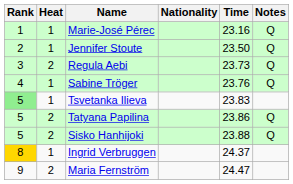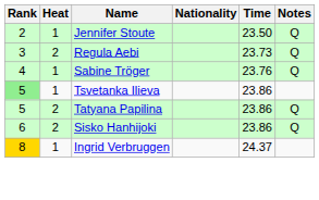 <table class="wikitable sortable" style="text-align:center">
 <tr>
 <th>Rank</th>
 <th>Heat</th>
 <th>Name</th>
 <th>Nationality</th>
 <th>Time</th>
 <th>Notes</th>
-</tr>
-<tr bgcolor=ccffcc>
-<td>1</td>
-<td>1</td>
-<td align="left"><a href='#'>Marie-José Pérec</a></td>
-<td align=left></td>
-<td>23.16</td>
-<td>Q</td>
 </tr>
 <tr bgcolor=ccffcc>
 <td>2</td>
 <td>1</td>
 <td align="left"><a href='#'>Jennifer Stoute</a></td>
 <td align=left></td>
 <td>23.50</td>
 <td>Q</td>
 </tr>
 <tr bgcolor=ccffcc>
 <td>3</td>
 <td>2</td>
 <td align="left"><a href='#'>Regula Aebi</a></td>
 <td align=left></td>
 <td>23.73</td>
 <td>Q</td>
 </tr>
 <tr bgcolor=ccffcc>
 <td>4</td>
 <td>1</td>
 <td align="left"><a href='#'>Sabine Tröger</a></td>
 <td align=left></td>
 <td>23.76</td>
 <td>Q</td>
 </tr>
 <tr>
 <td style="background: lightgreen;">5</td>
 <td>1</td>
 <td align="left"><a href='#'>Tsvetanka Ilieva</a></td>
 <td align=left></td>
-<td>23.83</td>
+<td>23.86</td>
 <td></td>
 </tr>
 <tr bgcolor=ccffcc>
 <td>5</td>
 <td>2</td>
 <td align="left"><a href='#'>Tatyana Papilina</a></td>
 <td align=left></td>
 <td>23.86</td>
 <td>Q</td>
 </tr>
 <tr bgcolor=ccffcc>
-<td>5</td>
+<td>6</td>
 <td>2</td>
 <td align="left"><a href='#'>Sisko Hanhijoki</a></td>
 <td align=left></td>
-<td>23.88</td>
+<td>23.86</td>
 <td>Q</td>
 </tr>
 <tr>
 <td style="background: gold;">8</td>
 <td>1</td>
 <td align="left"><a href='#'>Ingrid Verbruggen</a></td>
 <td align=left></td>
 <td>24.37</td>
 <td></td>
 </tr>
-<tr>
-<td>9</td>
-<td>2</td>
-<td align="left"><a href='#'>Maria Fernström</a></td>
-<td align=left></td>
-<td>24.47</td>
-<td></td>
-</tr>
 </table>
